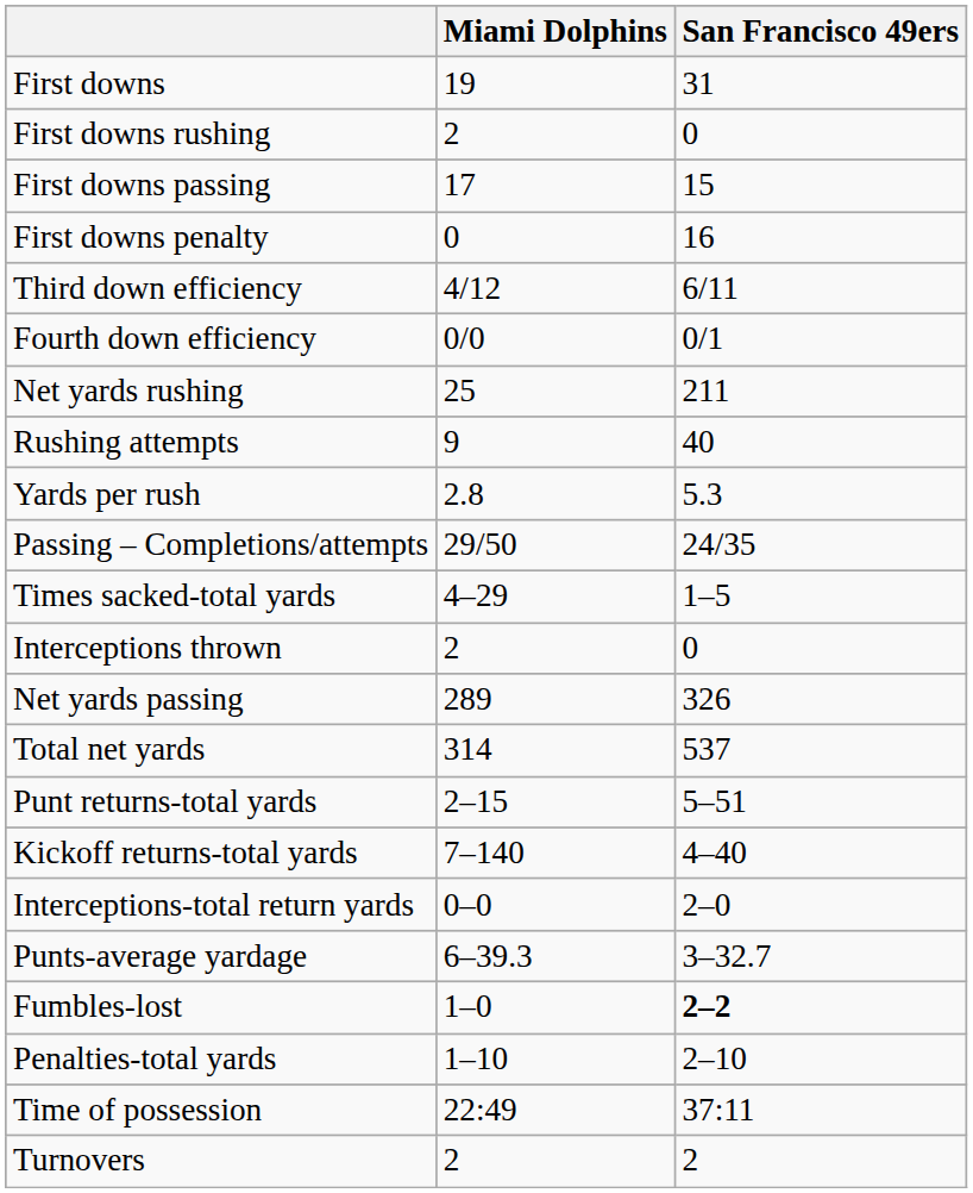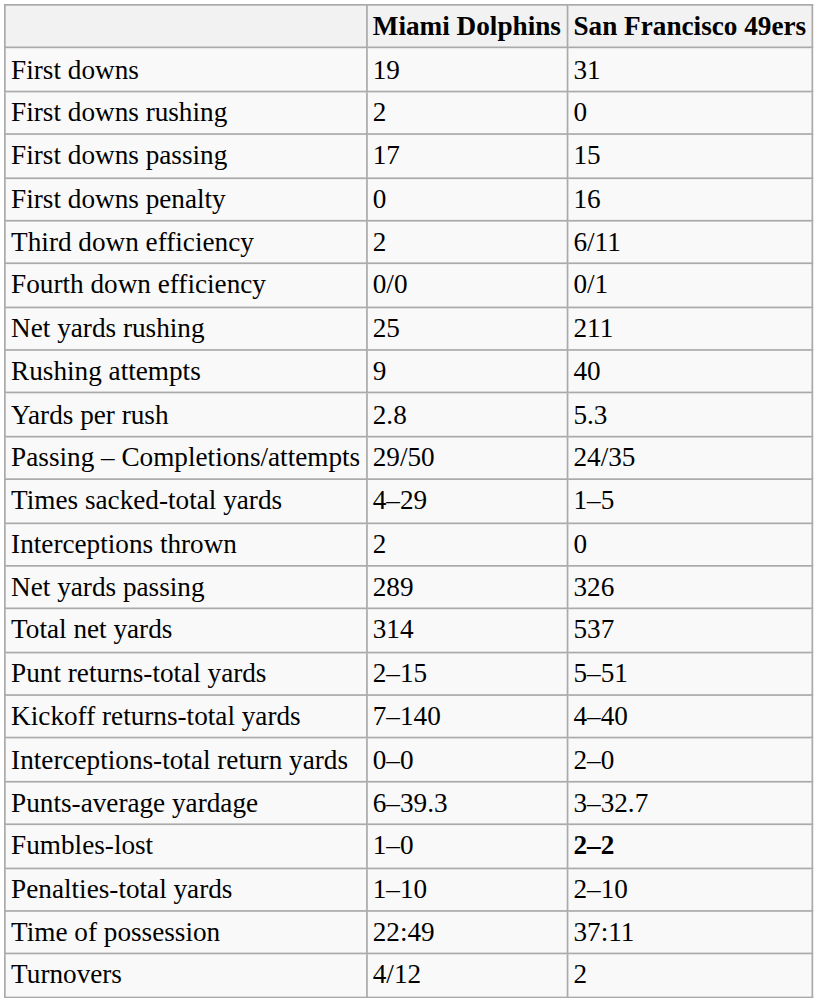 <table class="wikitable">
 <tr>
 <th></th>
 <th><strong>Miami Dolphins</strong></th>
 <th><strong>San Francisco 49ers</strong></th>
 </tr>
 <tr>
 <td>First downs</td>
 <td>19</td>
 <td>31</td>
 </tr>
 <tr>
 <td>First downs rushing</td>
 <td>2</td>
 <td>0</td>
 </tr>
 <tr>
 <td>First downs passing</td>
 <td>17</td>
 <td>15</td>
 </tr>
 <tr>
 <td>First downs penalty</td>
 <td>0</td>
 <td>16</td>
 </tr>
 <tr>
 <td>Third down efficiency</td>
-<td>4/12</td>
+<td>2</td>
 <td>6/11</td>
 </tr>
 <tr>
 <td>Fourth down efficiency</td>
 <td>0/0</td>
 <td>0/1</td>
 </tr>
 <tr>
 <td>Net yards rushing</td>
 <td>25</td>
 <td>211</td>
 </tr>
 <tr>
 <td>Rushing attempts</td>
 <td>9</td>
 <td>40</td>
 </tr>
 <tr>
 <td>Yards per rush</td>
 <td>2.8</td>
 <td>5.3</td>
 </tr>
 <tr>
 <td>Passing – Completions/attempts</td>
 <td>29/50</td>
 <td>24/35</td>
 </tr>
 <tr>
 <td>Times sacked-total yards</td>
 <td>4–29</td>
 <td>1–5</td>
 </tr>
 <tr>
 <td>Interceptions thrown</td>
 <td>2</td>
 <td>0</td>
 </tr>
 <tr>
 <td>Net yards passing</td>
 <td>289</td>
 <td>326</td>
 </tr>
 <tr>
 <td>Total net yards</td>
 <td>314</td>
 <td>537</td>
 </tr>
 <tr>
 <td>Punt returns-total yards</td>
 <td>2–15</td>
 <td>5–51</td>
 </tr>
 <tr>
 <td>Kickoff returns-total yards</td>
 <td>7–140</td>
 <td>4–40</td>
 </tr>
 <tr>
 <td>Interceptions-total return yards</td>
 <td>0–0</td>
 <td>2–0</td>
 </tr>
 <tr>
 <td>Punts-average yardage</td>
 <td>6–39.3</td>
 <td>3–32.7</td>
 </tr>
 <tr>
 <td>Fumbles-lost</td>
 <td>1–0</td>
 <td><strong>2–2</strong></td>
 </tr>
 <tr>
 <td>Penalties-total yards</td>
 <td>1–10</td>
 <td>2–10</td>
 </tr>
 <tr>
 <td>Time of possession</td>
 <td>22:49</td>
 <td>37:11</td>
 </tr>
 <tr>
 <td>Turnovers</td>
-<td>2</td>
+<td>4/12</td>
 <td>2</td>
 </tr>
 <tr>
 </tr>
 </table>
